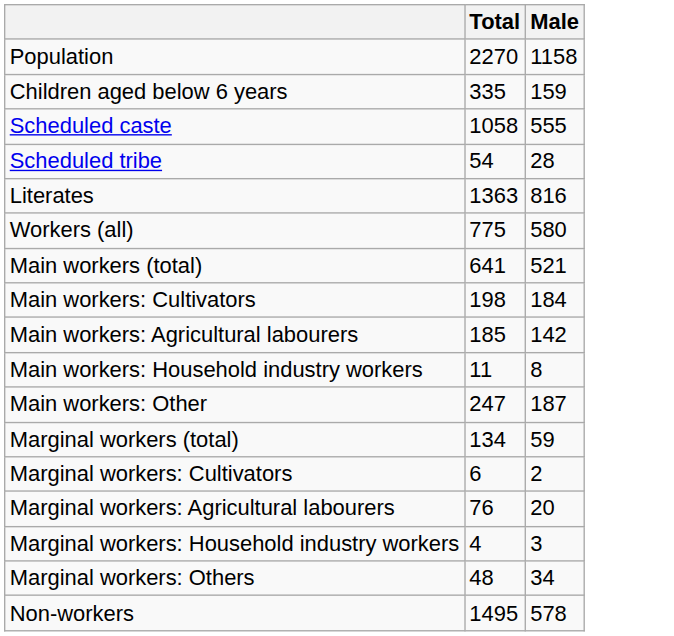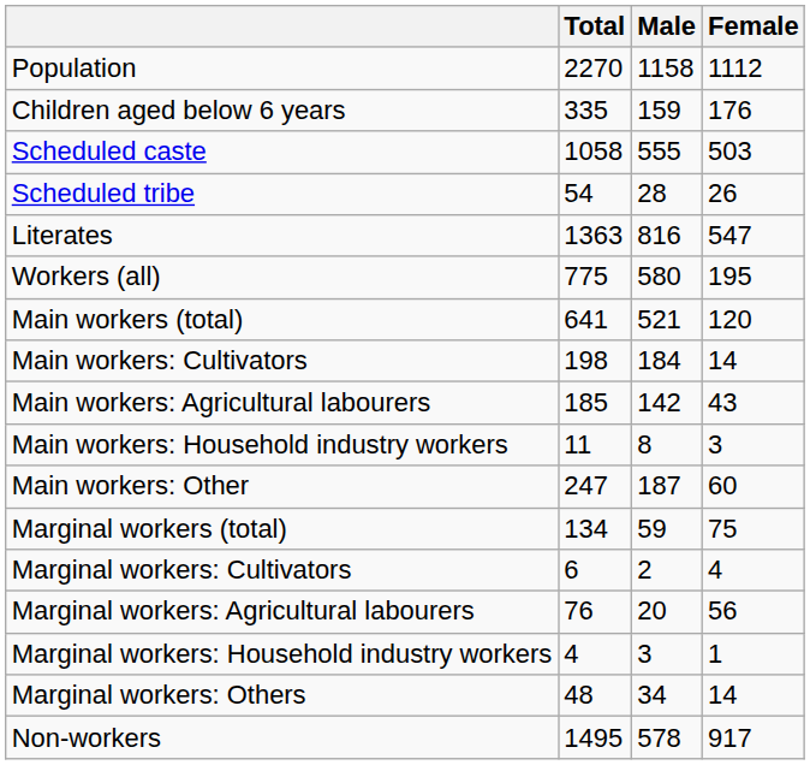 <table class="wikitable sortable">
 <tr>
 <th></th>
 <th>Total</th>
 <th>Male</th>
+<th>Female</th>
 </tr>
 <tr>
 <td>Population</td>
 <td>2270</td>
 <td>1158</td>
+<td>1112</td>
 </tr>
 <tr>
 <td>Children aged below 6 years</td>
 <td>335</td>
 <td>159</td>
+<td>176</td>
 </tr>
 <tr>
 <td><a href='#'>Scheduled caste</a></td>
 <td>1058</td>
 <td>555</td>
+<td>503</td>
 </tr>
 <tr>
 <td><a href='#'>Scheduled tribe</a></td>
 <td>54</td>
 <td>28</td>
+<td>26</td>
 </tr>
 <tr>
 <td>Literates</td>
 <td>1363</td>
 <td>816</td>
+<td>547</td>
 </tr>
 <tr>
 <td>Workers (all)</td>
 <td>775</td>
 <td>580</td>
+<td>195</td>
 </tr>
 <tr>
 <td>Main workers (total)</td>
 <td>641</td>
 <td>521</td>
+<td>120</td>
 </tr>
 <tr>
 <td>Main workers: Cultivators</td>
 <td>198</td>
 <td>184</td>
+<td>14</td>
 </tr>
 <tr>
 <td>Main workers: Agricultural labourers</td>
 <td>185</td>
 <td>142</td>
+<td>43</td>
 </tr>
 <tr>
 <td>Main workers: Household industry workers</td>
 <td>11</td>
 <td>8</td>
+<td>3</td>
 </tr>
 <tr>
 <td>Main workers: Other</td>
 <td>247</td>
 <td>187</td>
+<td>60</td>
 </tr>
 <tr>
 <td>Marginal workers (total)</td>
 <td>134</td>
 <td>59</td>
+<td>75</td>
 </tr>
 <tr>
 <td>Marginal workers: Cultivators</td>
 <td>6</td>
 <td>2</td>
+<td>4</td>
 </tr>
 <tr>
 <td>Marginal workers: Agricultural labourers</td>
 <td>76</td>
 <td>20</td>
+<td>56</td>
 </tr>
 <tr>
 <td>Marginal workers: Household industry workers</td>
 <td>4</td>
 <td>3</td>
+<td>1</td>
 </tr>
 <tr>
 <td>Marginal workers: Others</td>
 <td>48</td>
 <td>34</td>
+<td>14</td>
 </tr>
 <tr>
 <td>Non-workers</td>
 <td>1495</td>
 <td>578</td>
+<td>917</td>
 </tr>
 </table>
